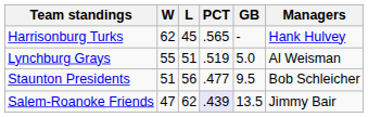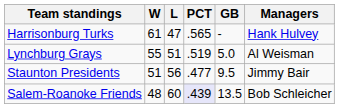 <table class="wikitable">
 <tr>
 <th>Team standings</th>
 <th>W</th>
 <th>L</th>
 <th>PCT</th>
 <th>GB</th>
 <th>Managers</th>
 </tr>
 <tr>
 <td><a href='#'>Harrisonburg Turks</a></td>
-<td>62</td>
-<td>45</td>
+<td>61</td>
+<td>47</td>
 <td>.565</td>
 <td>-</td>
 <td><a href='#'>Hank Hulvey</a></td>
 </tr>
 <tr>
 <td><a href='#'>Lynchburg Grays</a></td>
 <td>55</td>
 <td>51</td>
 <td>.519</td>
 <td>5.0</td>
 <td>Al Weisman</td>
 </tr>
 <tr>
 <td><a href='#'>Staunton Presidents</a></td>
 <td>51</td>
 <td>56</td>
 <td>.477</td>
 <td>9.5</td>
-<td>Bob Schleicher</td>
+<td>Jimmy Bair</td>
 </tr>
 <tr>
 <td><a href='#'>Salem-Roanoke Friends</a></td>
-<td>47</td>
-<td>62</td>
+<td>48</td>
+<td>60</td>
 <td style="background: lavender;">.439</td>
 <td>13.5</td>
-<td>Jimmy Bair</td>
+<td>Bob Schleicher</td>
 </tr>
 </table>
